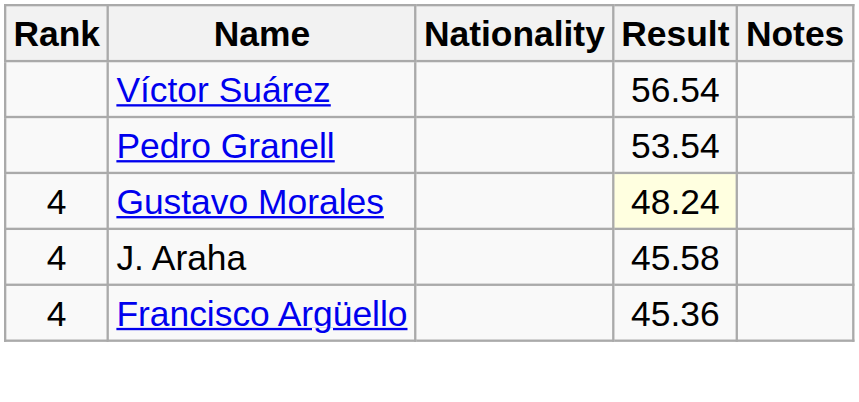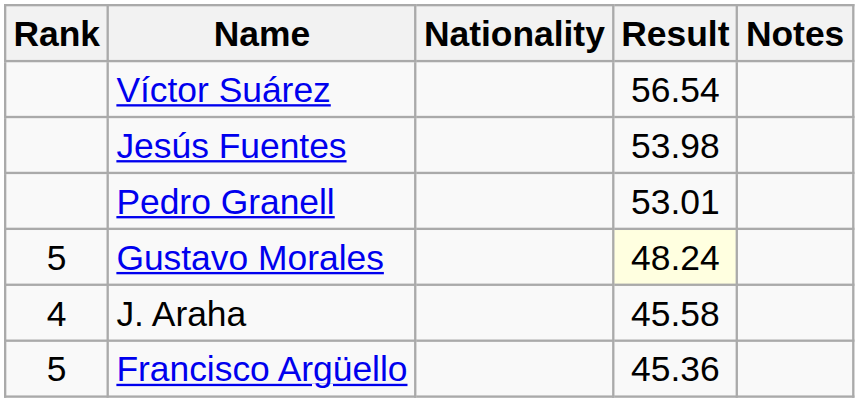 <table class="wikitable sortable" style="text-align:center;font-size:95%">
 <tr>
 <th>Rank</th>
 <th>Name</th>
 <th>Nationality</th>
 <th>Result</th>
 <th>Notes</th>
 </tr>
 <tr>
 <td></td>
 <td align=left><a href='#'>Víctor Suárez</a></td>
 <td align=left></td>
 <td>56.54</td>
 <td></td>
 </tr>
 <tr>
 <td></td>
-<td align=left><a href='#'>Pedro Granell</a></td>
+<td align=left><a href='#'>Jesús Fuentes</a></td>
 <td align=left></td>
-<td>53.54</td>
+<td>53.98</td>
 <td></td>
 </tr>
 <tr>
-<td>4</td>
+<td></td>
+<td align=left><a href='#'>Pedro Granell</a></td>
+<td align=left></td>
+<td>53.01</td>
+<td></td>
+</tr>
+<tr>
+<td>5</td>
 <td align=left><a href='#'>Gustavo Morales</a></td>
 <td align=left></td>
 <td style="background: lightyellow;">48.24</td>
 <td></td>
 </tr>
 <tr>
 <td>4</td>
 <td align=left>J. Araha</td>
 <td align=left></td>
 <td>45.58</td>
 <td></td>
 </tr>
 <tr>
-<td>4</td>
+<td>5</td>
 <td align=left><a href='#'>Francisco Argüello</a></td>
 <td align=left></td>
 <td>45.36</td>
 <td></td>
 </tr>
 </table>
